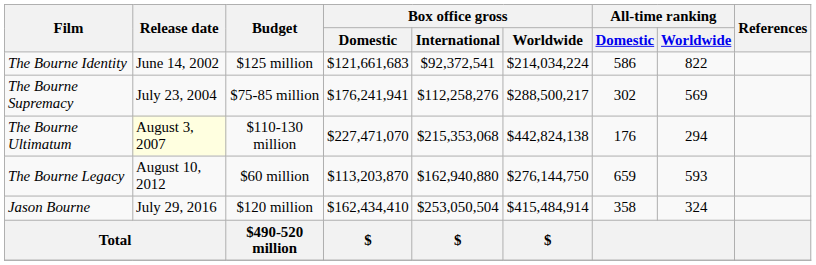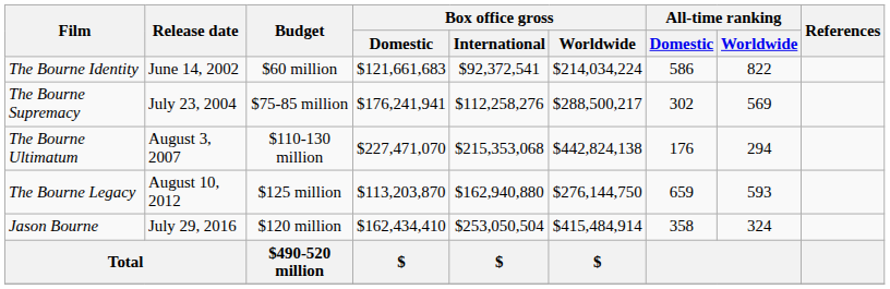 <table class="wikitable sortable" style="text-align: center">
 <tr>
 <th rowspan="2">Film</th>
 <th rowspan="2">Release date</th>
 <th rowspan="2">Budget</th>
 <th colspan="3">Box office gross</th>
 <th colspan="2">All-time ranking</th>
 <th rowspan="2">References</th>
 </tr>
 <tr>
 <th>Domestic</th>
 <th>International</th>
 <th>Worldwide</th>
 <th><a href='#'>Domestic</a></th>
 <th><a href='#'>Worldwide</a></th>
 </tr>
 <tr>
 <td style="text-align:left"><em>The Bourne Identity</em></td>
 <td style="text-align:left">June 14, 2002</td>
-<td>$125 million</td>
+<td>$60 million</td>
 <td>$121,661,683</td>
 <td>$92,372,541</td>
 <td>$214,034,224</td>
 <td>586</td>
 <td>822</td>
 <td></td>
 </tr>
 <tr>
 <td style="text-align:left"><em>The Bourne Supremacy</em></td>
 <td style="text-align:left">July 23, 2004</td>
 <td>$75-85 million</td>
 <td>$176,241,941</td>
 <td>$112,258,276</td>
 <td>$288,500,217</td>
 <td>302</td>
 <td>569</td>
 <td></td>
 </tr>
 <tr>
 <td style="text-align:left"><em>The Bourne Ultimatum</em></td>
-<td style="background: lightyellow; text-align:left">August 3, 2007</td>
+<td style="text-align:left">August 3, 2007</td>
 <td>$110-130 million</td>
 <td>$227,471,070</td>
 <td>$215,353,068</td>
 <td>$442,824,138</td>
 <td>176</td>
 <td>294</td>
 <td></td>
 </tr>
 <tr>
 <td style="text-align:left"><em>The Bourne Legacy</em></td>
 <td style="text-align:left">August 10, 2012</td>
-<td>$60 million</td>
+<td>$125 million</td>
 <td>$113,203,870</td>
 <td>$162,940,880</td>
 <td>$276,144,750</td>
 <td>659</td>
 <td>593</td>
 <td></td>
 </tr>
 <tr>
 <td style="text-align:left"><em>Jason Bourne</em></td>
 <td style="text-align:left">July 29, 2016</td>
 <td>$120 million</td>
 <td>$162,434,410</td>
 <td>$253,050,504</td>
 <td>$415,484,914</td>
 <td>358</td>
 <td>324</td>
 <td></td>
 </tr>
 <tr>
 <th colspan="2">Total</th>
 <th>$490-520 million</th>
 <th>$</th>
 <th>$</th>
 <th>$</th>
 <th colspan="2"></th>
 <th></th>
 </tr>
 <tr>
 </tr>
 </table>
